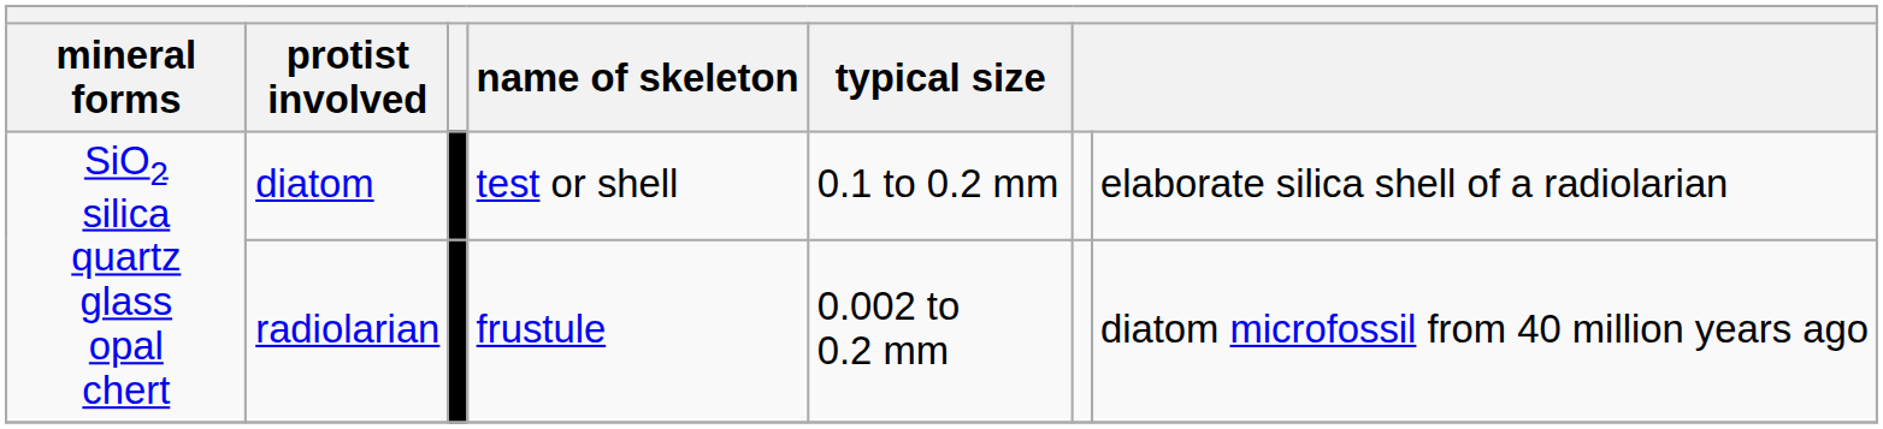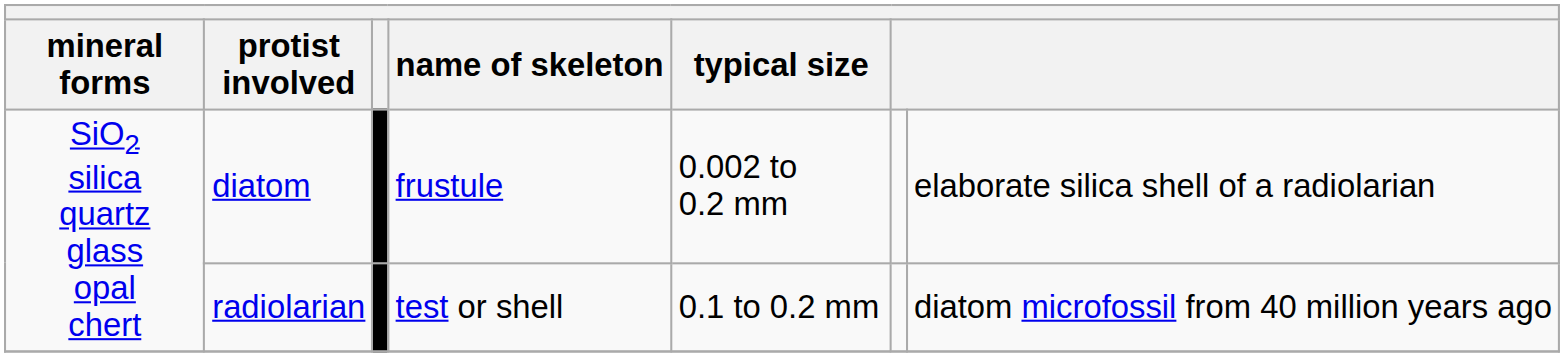 <table class="wikitable">
 <tr>
 <th colspan=8></th>
 </tr>
 <tr>
 <th>mineral<br>forms</th>
 <th>protist<br>involved</th>
 <th></th>
 <th>name of skeleton</th>
 <th width=100px>typical size</th>
 <th colspan=2></th>
 </tr>
 <tr>
 <td width=90px  rowspan=2 align=center><a href='#'>SiO<sub>2</sub></a><br><a href='#'>silica</a><br><a href='#'>quartz</a><br><a href='#'>glass</a><br><a href='#'>opal</a><br><a href='#'>chert</a></td>
 <td><a href='#'>diatom</a></td>
 <td style="background:#000000;"></td>
-<td><a href='#'>test</a> or shell</td>
-<td>0.1 to 0.2 mm</td>
+<td><a href='#'>frustule</a></td>
+<td>0.002 to 0.2 mm</td>
 <td></td>
 <td>elaborate silica shell of a radiolarian</td>
 </tr>
 <tr>
 <td><a href='#'>radiolarian</a></td>
 <td style="background:#000000;"></td>
-<td><a href='#'>frustule</a></td>
-<td>0.002 to 0.2 mm</td>
+<td><a href='#'>test</a> or shell</td>
+<td>0.1 to 0.2 mm</td>
 <td></td>
 <td>diatom <a href='#'>microfossil</a> from 40 million years ago</td>
 </tr>
 <tr>
 </tr>
 </table>
